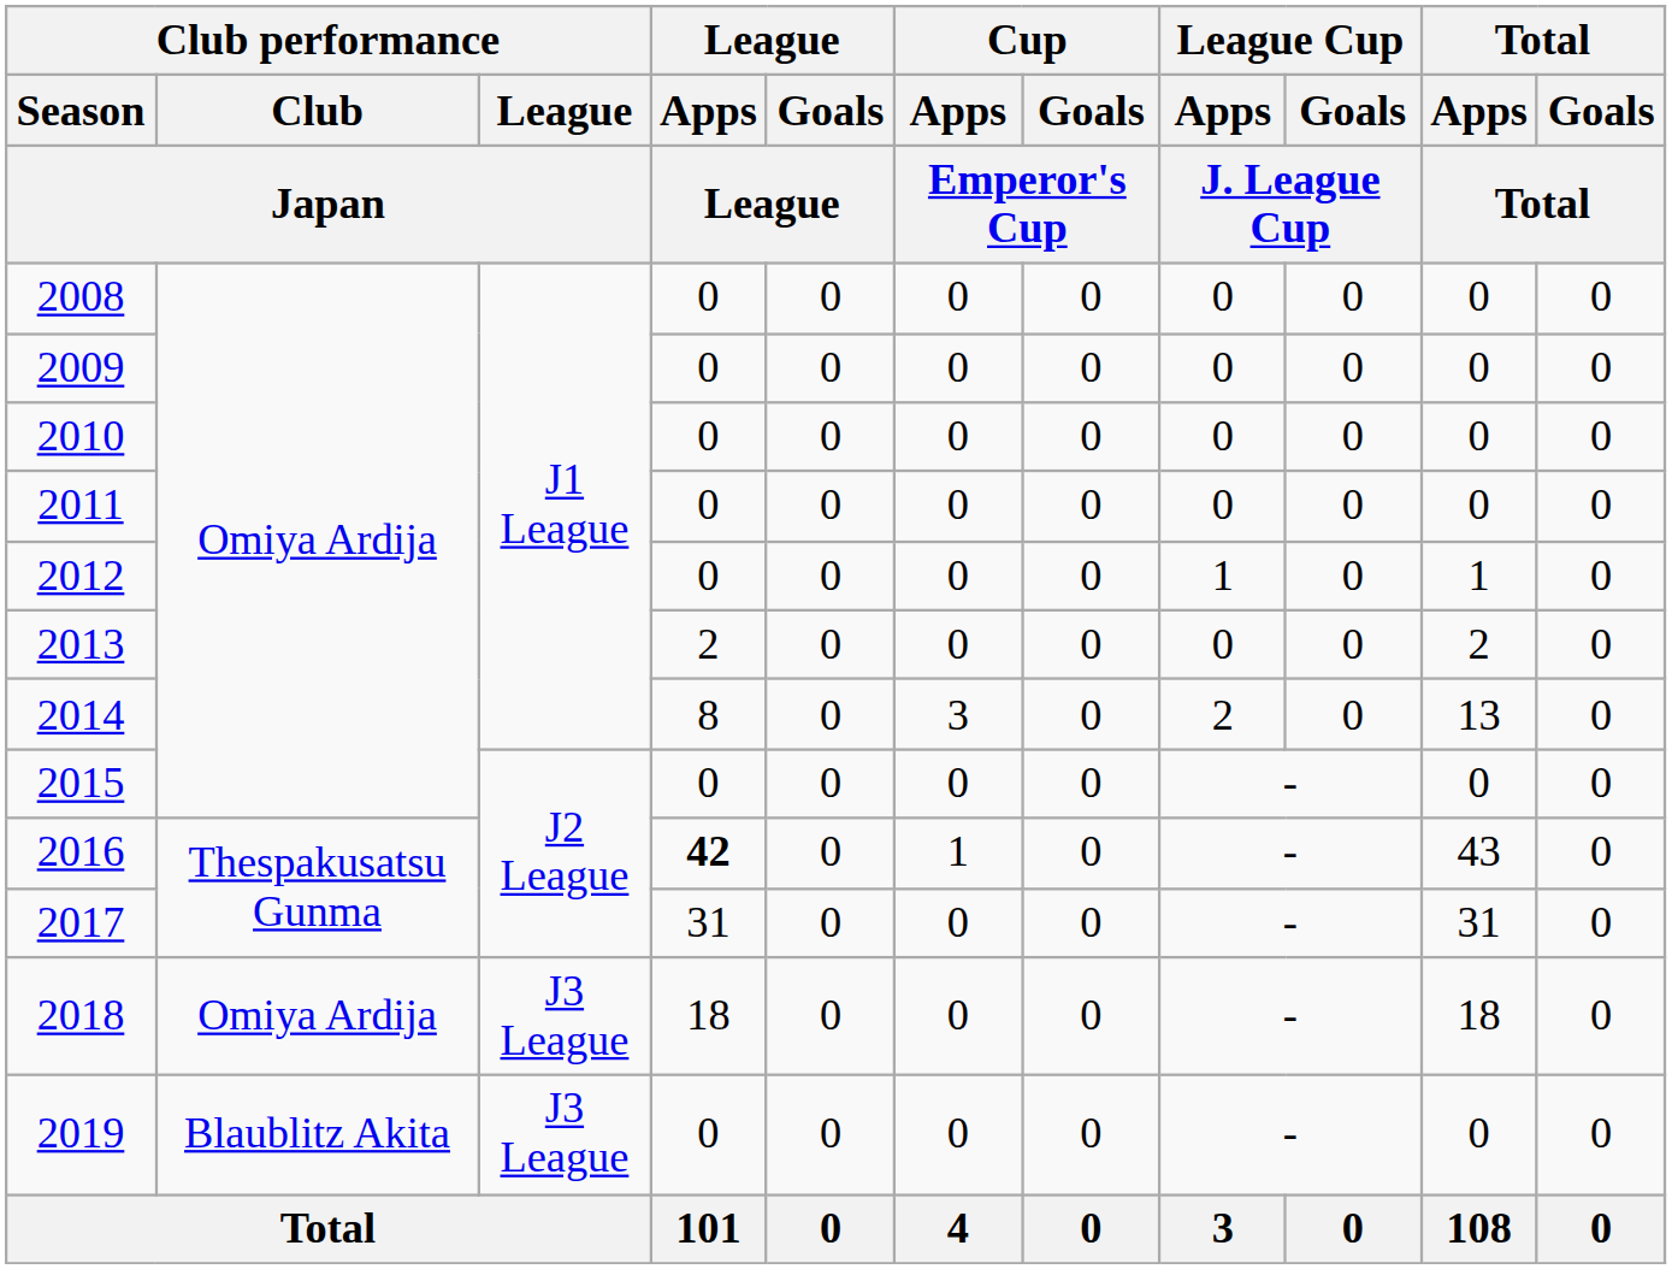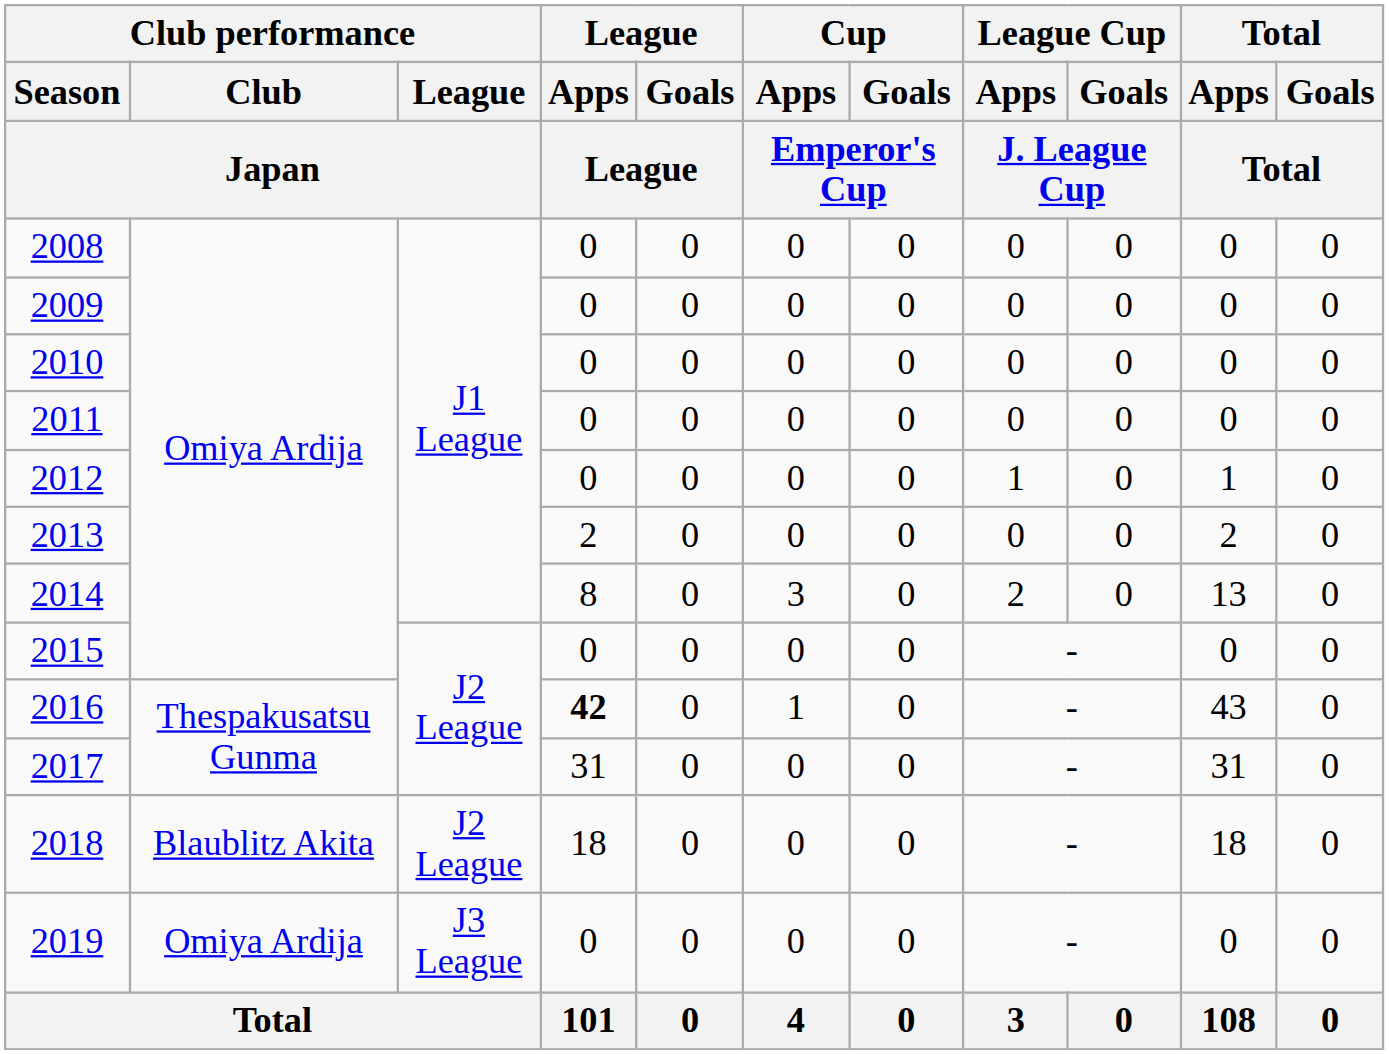 <table class="wikitable" style="text-align:center;">
 <tr>
 <th colspan=3>Club performance</th>
 <th colspan=2>League</th>
 <th colspan=2>Cup</th>
 <th colspan=2>League Cup</th>
 <th colspan=2>Total</th>
 </tr>
 <tr>
 <th>Season</th>
 <th>Club</th>
 <th>League</th>
 <th>Apps</th>
 <th>Goals</th>
 <th>Apps</th>
 <th>Goals</th>
 <th>Apps</th>
 <th>Goals</th>
 <th>Apps</th>
 <th>Goals</th>
 </tr>
 <tr>
 <th colspan=3>Japan</th>
 <th colspan=2>League</th>
 <th colspan=2><a href='#'>Emperor's Cup</a></th>
 <th colspan=2><a href='#'>J. League Cup</a></th>
 <th colspan=2>Total</th>
 </tr>
 <tr>
 <td><a href='#'>2008</a></td>
 <td rowspan="8"><a href='#'>Omiya Ardija</a></td>
 <td rowspan="7"><a href='#'>J1 League</a></td>
 <td>0</td>
 <td>0</td>
 <td>0</td>
 <td>0</td>
 <td>0</td>
 <td>0</td>
 <td>0</td>
 <td>0</td>
 </tr>
 <tr>
 <td><a href='#'>2009</a></td>
 <td>0</td>
 <td>0</td>
 <td>0</td>
 <td>0</td>
 <td>0</td>
 <td>0</td>
 <td>0</td>
 <td>0</td>
 </tr>
 <tr>
 <td><a href='#'>2010</a></td>
 <td>0</td>
 <td>0</td>
 <td>0</td>
 <td>0</td>
 <td>0</td>
 <td>0</td>
 <td>0</td>
 <td>0</td>
 </tr>
 <tr>
 <td><a href='#'>2011</a></td>
 <td>0</td>
 <td>0</td>
 <td>0</td>
 <td>0</td>
 <td>0</td>
 <td>0</td>
 <td>0</td>
 <td>0</td>
 </tr>
 <tr>
 <td><a href='#'>2012</a></td>
 <td>0</td>
 <td>0</td>
 <td>0</td>
 <td>0</td>
 <td>1</td>
 <td>0</td>
 <td>1</td>
 <td>0</td>
 </tr>
 <tr>
 <td><a href='#'>2013</a></td>
 <td>2</td>
 <td>0</td>
 <td>0</td>
 <td>0</td>
 <td>0</td>
 <td>0</td>
 <td>2</td>
 <td>0</td>
 </tr>
 <tr>
 <td><a href='#'>2014</a></td>
 <td>8</td>
 <td>0</td>
 <td>3</td>
 <td>0</td>
 <td>2</td>
 <td>0</td>
 <td>13</td>
 <td>0</td>
 </tr>
 <tr>
 <td><a href='#'>2015</a></td>
 <td rowspan="3"><a href='#'>J2 League</a></td>
 <td>0</td>
 <td>0</td>
 <td>0</td>
 <td>0</td>
 <td colspan="2">-</td>
 <td>0</td>
 <td>0</td>
 </tr>
 <tr>
 <td><a href='#'>2016</a></td>
 <td rowspan="2"><a href='#'>Thespakusatsu Gunma</a></td>
 <td><strong>42</strong></td>
 <td>0</td>
 <td>1</td>
 <td>0</td>
 <td colspan="2">-</td>
 <td>43</td>
 <td>0</td>
 </tr>
 <tr>
 <td><a href='#'>2017</a></td>
 <td>31</td>
 <td>0</td>
 <td>0</td>
 <td>0</td>
 <td colspan="2">-</td>
 <td>31</td>
 <td>0</td>
 </tr>
 <tr>
 <td><a href='#'>2018</a></td>
-<td><a href='#'>Omiya Ardija</a></td>
-<td><a href='#'>J3 League</a></td>
+<td><a href='#'>Blaublitz Akita</a></td>
+<td><a href='#'>J2 League</a></td>
 <td>18</td>
 <td>0</td>
 <td>0</td>
 <td>0</td>
 <td colspan="2">-</td>
 <td>18</td>
 <td>0</td>
 </tr>
 <tr>
 <td><a href='#'>2019</a></td>
-<td><a href='#'>Blaublitz Akita</a></td>
+<td><a href='#'>Omiya Ardija</a></td>
 <td><a href='#'>J3 League</a></td>
 <td>0</td>
 <td>0</td>
 <td>0</td>
 <td>0</td>
 <td colspan="2">-</td>
 <td>0</td>
 <td>0</td>
 </tr>
 <tr>
 <th colspan=3>Total</th>
 <th>101</th>
 <th>0</th>
 <th>4</th>
 <th>0</th>
 <th>3</th>
 <th>0</th>
 <th>108</th>
 <th>0</th>
 </tr>
 </table>
